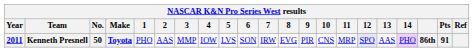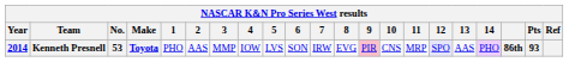 <table class="wikitable" style="text-align:center; font-size:75%">
 <tr>
 <th colspan=23><a href='#'>NASCAR K&N Pro Series West</a> results</th>
 </tr>
 <tr>
 <th>Year</th>
 <th>Team</th>
 <th>No.</th>
 <th>Make</th>
 <th>1</th>
 <th>2</th>
 <th>3</th>
 <th>4</th>
 <th>5</th>
 <th>6</th>
 <th>7</th>
 <th>8</th>
 <th>9</th>
 <th>10</th>
 <th>11</th>
 <th>12</th>
 <th>13</th>
 <th>14</th>
 <th></th>
 <th>Pts</th>
 <th>Ref</th>
 </tr>
 <tr>
-<th><a href='#'>2011</a></th>
+<th><a href='#'>2014</a></th>
 <th>Kenneth Presnell</th>
-<th>50</th>
+<th>53</th>
 <th><a href='#'>Toyota</a></th>
 <td><a href='#'>PHO</a></td>
 <td><a href='#'>AAS</a></td>
 <td><a href='#'>MMP</a></td>
 <td><a href='#'>IOW</a></td>
 <td><a href='#'>LVS</a></td>
 <td><a href='#'>SON</a></td>
 <td><a href='#'>IRW</a></td>
 <td><a href='#'>EVG</a></td>
-<td><a href='#'>PIR</a></td>
+<td style="background: pink;"><a href='#'>PIR</a></td>
 <td><a href='#'>CNS</a></td>
 <td><a href='#'>MRP</a></td>
 <td style="background: lavender;"><a href='#'>SPO</a></td>
 <td><a href='#'>AAS</a></td>
 <td style="background:#EFCFFF;"><a href='#'>PHO</a><br></td>
 <th>86th</th>
-<th>91</th>
+<th>93</th>
 <th></th>
 </tr>
 </table>
